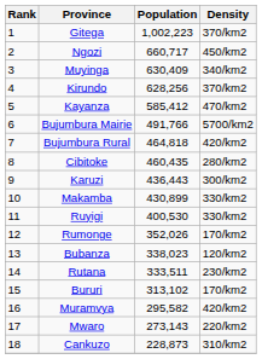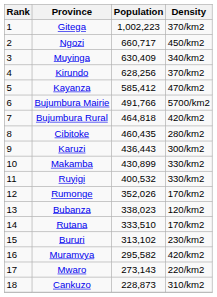 <table class="wikitable sortable" style="font-size: 95%;">
 <tr>
 <th scope="col">Rank</th>
 <th scope="col">Province</th>
 <th scope="col">Population</th>
 <th>Density</th>
 </tr>
 <tr>
 <td align="left">1</td>
 <td align="center"><a href='#'>Gitega</a></td>
 <td align="center">1,002,223</td>
 <td>370/km2</td>
 </tr>
 <tr>
 <td align="left">2</td>
 <td align="center"><a href='#'>Ngozi</a></td>
 <td align="center">660,717</td>
 <td>450/km2</td>
 </tr>
 <tr>
 <td align="left">3</td>
 <td align="center"><a href='#'>Muyinga</a></td>
 <td align="center">630,409</td>
 <td>340/km2</td>
 </tr>
 <tr>
 <td align="left">4</td>
 <td align="center"><a href='#'>Kirundo</a></td>
 <td align="center">628,256</td>
 <td>370/km2</td>
 </tr>
 <tr>
 <td align="left">5</td>
 <td align="center"><a href='#'>Kayanza</a></td>
 <td align="center">585,412</td>
 <td>470/km2</td>
 </tr>
 <tr>
 <td align="left">6</td>
 <td align="center"><a href='#'>Bujumbura Mairie</a></td>
 <td align="center">491,766</td>
 <td>5700/km2</td>
 </tr>
 <tr>
 <td align="left">7</td>
 <td align="center"><a href='#'>Bujumbura Rural</a></td>
 <td align="center">464,818</td>
 <td>420/km2</td>
 </tr>
 <tr>
 <td align="left">8</td>
 <td align="center"><a href='#'>Cibitoke</a></td>
 <td align="center">460,435</td>
 <td>280/km2</td>
 </tr>
 <tr>
 <td align="left">9</td>
 <td align="center"><a href='#'>Karuzi</a></td>
 <td align="center">436,443</td>
 <td>300/km2</td>
 </tr>
 <tr>
 <td align="left">10</td>
 <td align="center"><a href='#'>Makamba</a></td>
 <td align="center">430,899</td>
 <td>330/km2</td>
 </tr>
 <tr>
 <td align="left">11</td>
 <td align="center"><a href='#'>Ruyigi</a></td>
-<td align="center">400,530</td>
+<td align="center">400,532</td>
 <td>330/km2</td>
 </tr>
 <tr>
 <td align="left">12</td>
 <td align="center"><a href='#'>Rumonge</a></td>
 <td align="center">352,026</td>
 <td>170/km2</td>
 </tr>
 <tr>
 <td align="left">13</td>
 <td align="center"><a href='#'>Bubanza</a></td>
 <td align="center">338,023</td>
 <td>120/km2</td>
 </tr>
 <tr>
 <td align="left">14</td>
 <td align="center"><a href='#'>Rutana</a></td>
-<td align="center">333,511</td>
-<td>230/km2</td>
+<td align="center">333,510</td>
+<td>170/km2</td>
 </tr>
 <tr>
 <td align="left">15</td>
 <td align="center"><a href='#'>Bururi</a></td>
 <td align="center">313,102</td>
-<td>170/km2</td>
+<td>230/km2</td>
 </tr>
 <tr>
 <td align="left">16</td>
 <td align="center"><a href='#'>Muramvya</a></td>
 <td align="center">295,582</td>
 <td>420/km2</td>
 </tr>
 <tr>
 <td align="left">17</td>
 <td align="center"><a href='#'>Mwaro</a></td>
 <td align="center">273,143</td>
 <td>220/km2</td>
 </tr>
 <tr>
 <td align="left">18</td>
 <td align="center"><a href='#'>Cankuzo</a></td>
 <td align="center">228,873</td>
 <td>310/km2</td>
 </tr>
 <tr>
 </tr>
 </table>
